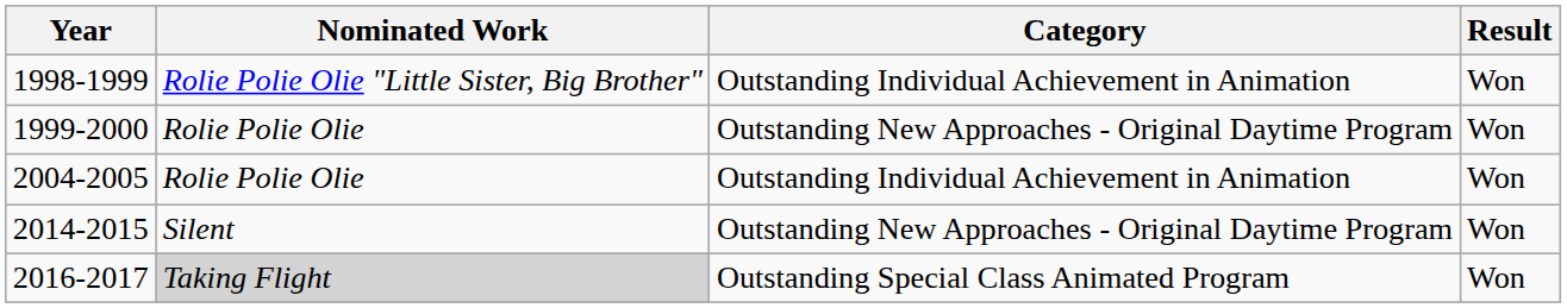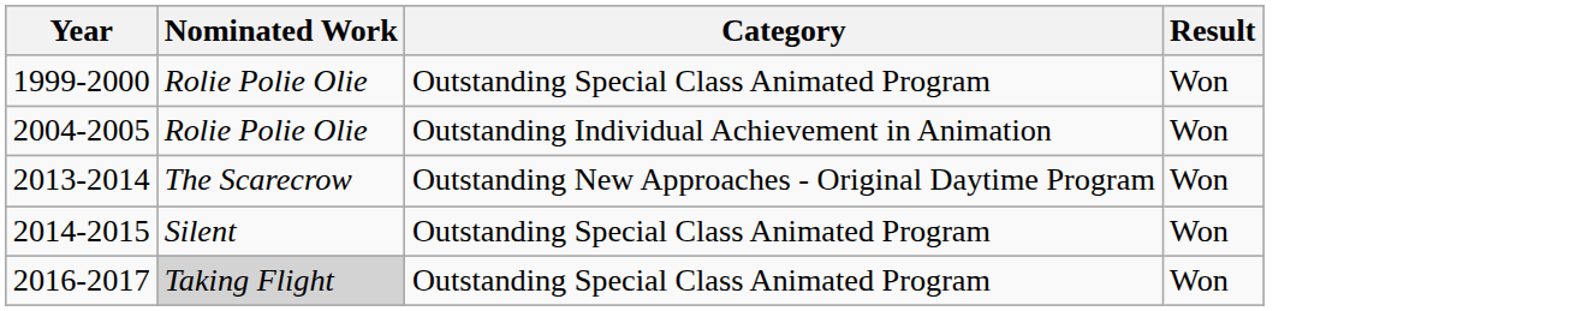 <table class="wikitable">
 <tr>
 <th>Year</th>
 <th>Nominated Work</th>
 <th>Category</th>
 <th>Result</th>
 </tr>
 <tr>
-<td>1998-1999</td>
-<td><em><a href='#'>Rolie Polie Olie</a> "Little Sister, Big Brother"</em></td>
-<td>Outstanding Individual Achievement in Animation</td>
-<td>Won</td>
-</tr>
-<tr>
 <td>1999-2000</td>
 <td><em>Rolie Polie Olie</em></td>
-<td>Outstanding New Approaches - Original Daytime Program</td>
+<td>Outstanding Special Class Animated Program</td>
 <td>Won</td>
 </tr>
 <tr>
 <td>2004-2005</td>
 <td><em>Rolie Polie Olie</em></td>
 <td>Outstanding Individual Achievement in Animation</td>
 <td>Won</td>
 </tr>
 <tr>
+<td>2013-2014</td>
+<td><em>The Scarecrow</em></td>
+<td>Outstanding New Approaches - Original Daytime Program</td>
+<td>Won</td>
+</tr>
+<tr>
 <td>2014-2015</td>
 <td><em>Silent</em></td>
-<td>Outstanding New Approaches - Original Daytime Program</td>
+<td>Outstanding Special Class Animated Program</td>
 <td>Won</td>
 </tr>
 <tr>
 <td>2016-2017</td>
 <td style="background: lightgrey;"><em>Taking Flight</em></td>
 <td>Outstanding Special Class Animated Program</td>
 <td>Won</td>
 </tr>
 </table>
